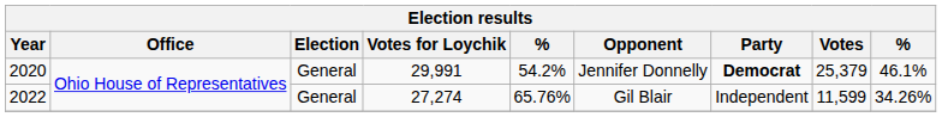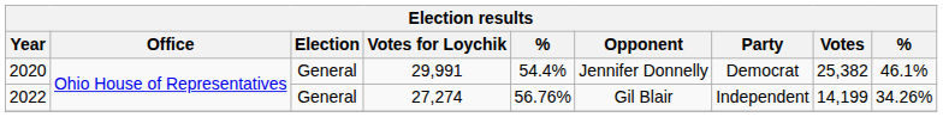 <table class="wikitable" style="text-align: center;">
 <tr>
 <th colspan="9">Election results</th>
 </tr>
 <tr>
 <th>Year</th>
 <th>Office</th>
 <th>Election</th>
 <th>Votes for Loychik</th>
 <th>%</th>
 <th>Opponent</th>
 <th>Party</th>
 <th>Votes</th>
 <th>%</th>
 </tr>
 <tr>
 <td>2020</td>
 <td rowspan=2><a href='#'>Ohio House of Representatives</a></td>
 <td>General</td>
 <td>29,991</td>
-<td>54.2%</td>
+<td>54.4%</td>
 <td>Jennifer Donnelly</td>
-<td><strong>Democrat</strong></td>
-<td>25,379</td>
+<td>Democrat</td>
+<td>25,382</td>
 <td>46.1%</td>
 </tr>
 <tr |->
 <td>2022</td>
 <td>General</td>
 <td>27,274</td>
-<td>65.76%</td>
+<td>56.76%</td>
 <td>Gil Blair</td>
 <td>Independent</td>
-<td>11,599</td>
+<td>14,199</td>
 <td>34.26%</td>
 </tr>
 <tr |->
 </tr>
 </table>
